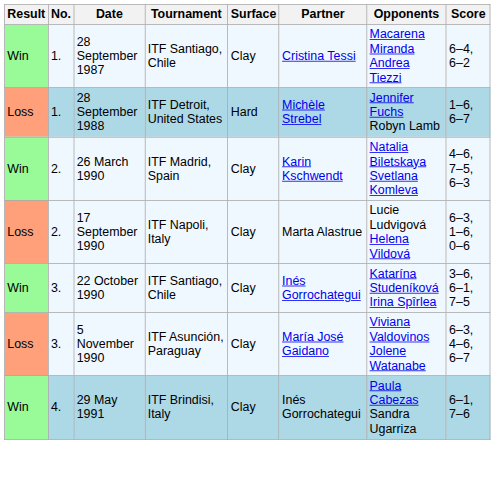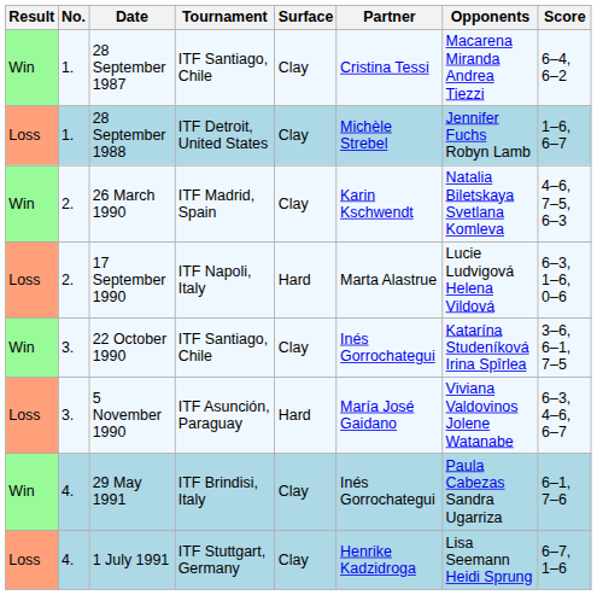 <table class="sortable wikitable" style="font-size:97%;">
 <tr>
 <th>Result</th>
 <th>No.</th>
 <th>Date</th>
 <th>Tournament</th>
 <th>Surface</th>
 <th>Partner</th>
 <th>Opponents</th>
 <th class="unsortable">Score</th>
 </tr>
 <tr style="background:#f0f8ff;">
 <td style="background:#98fb98;">Win</td>
 <td>1.</td>
 <td>28 September 1987</td>
 <td>ITF Santiago, Chile</td>
 <td>Clay</td>
 <td> <a href='#'>Cristina Tessi</a></td>
 <td> <a href='#'>Macarena Miranda</a> <br>  <a href='#'>Andrea Tiezzi</a></td>
 <td>6–4, 6–2</td>
 </tr>
 <tr style="background:lightblue;">
 <td style="background:#ffa07a;">Loss</td>
 <td>1.</td>
 <td>28 September 1988</td>
 <td>ITF Detroit, United States</td>
-<td>Hard</td>
+<td>Clay</td>
 <td> <a href='#'>Michèle Strebel</a></td>
 <td> <a href='#'>Jennifer Fuchs</a> <br>  Robyn Lamb</td>
 <td>1–6, 6–7</td>
 </tr>
 <tr style="background:#f0f8ff;">
 <td style="background:#98fb98;">Win</td>
 <td>2.</td>
 <td>26 March 1990</td>
 <td>ITF Madrid, Spain</td>
 <td>Clay</td>
 <td> <a href='#'>Karin Kschwendt</a></td>
 <td> <a href='#'>Natalia Biletskaya</a> <br>  <a href='#'>Svetlana Komleva</a></td>
 <td>4–6, 7–5, 6–3</td>
 </tr>
 <tr style="background:#f0f8ff;">
 <td style="background:#ffa07a;">Loss</td>
 <td>2.</td>
 <td>17 September 1990</td>
 <td>ITF Napoli, Italy</td>
-<td>Clay</td>
+<td>Hard</td>
 <td> Marta Alastrue</td>
 <td> Lucie Ludvigová <br>  <a href='#'>Helena Vildová</a></td>
 <td>6–3, 1–6, 0–6</td>
 </tr>
 <tr style="background:#f0f8ff;">
 <td style="background:#98fb98;">Win</td>
 <td>3.</td>
 <td>22 October 1990</td>
 <td>ITF Santiago, Chile</td>
 <td>Clay</td>
 <td> <a href='#'>Inés Gorrochategui</a></td>
 <td> <a href='#'>Katarína Studeníková</a> <br>  <a href='#'>Irina Spîrlea</a></td>
 <td>3–6, 6–1, 7–5</td>
 </tr>
 <tr style="background:#f0f8ff;">
 <td style="background:#ffa07a;">Loss</td>
 <td>3.</td>
 <td>5 November 1990</td>
 <td>ITF Asunción, Paraguay</td>
-<td>Clay</td>
+<td>Hard</td>
 <td> <a href='#'>María José Gaidano</a></td>
 <td> <a href='#'>Viviana Valdovinos</a> <br>  <a href='#'>Jolene Watanabe</a></td>
 <td>6–3, 4–6, 6–7</td>
 </tr>
 <tr style="background:lightblue;">
 <td style="background:#98fb98;">Win</td>
 <td>4.</td>
 <td>29 May 1991</td>
 <td>ITF Brindisi, Italy</td>
 <td>Clay</td>
 <td> Inés Gorrochategui</td>
 <td> <a href='#'>Paula Cabezas</a> <br>  Sandra Ugarriza</td>
 <td>6–1, 7–6</td>
 </tr>
+<tr style="background:lightblue;">
+<td style="background:#ffa07a;">Loss</td>
+<td>4.</td>
+<td>1 July 1991</td>
+<td>ITF Stuttgart, Germany</td>
+<td>Clay</td>
+<td> <a href='#'>Henrike Kadzidroga</a></td>
+<td> Lisa Seemann <br>  <a href='#'>Heidi Sprung</a></td>
+<td>6–7, 1–6</td>
+</tr>
 </table>
